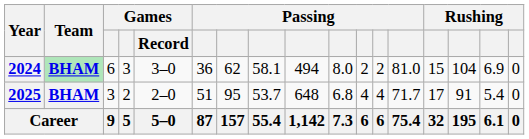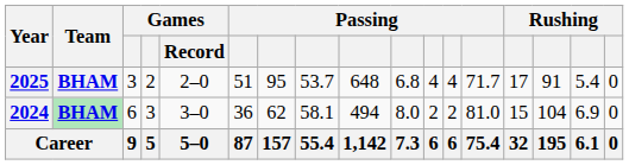 <table class="wikitable" style="text-align:center;">
 <tr>
 <th rowspan="2">Year</th>
 <th rowspan="2">Team</th>
 <th colspan="3">Games</th>
 <th colspan="8">Passing</th>
 <th colspan="4">Rushing</th>
 </tr>
 <tr>
 <th></th>
 <th></th>
 <th>Record</th>
 <th></th>
 <th></th>
 <th></th>
 <th></th>
 <th></th>
 <th></th>
 <th></th>
 <th></th>
 <th></th>
 <th></th>
 <th></th>
 <th></th>
 </tr>
 <tr>
+<th><a href='#'>2025</a></th>
+<th><a href='#'>BHAM</a></th>
+<td>3</td>
+<td>2</td>
+<td>2–0</td>
+<td>51</td>
+<td>95</td>
+<td>53.7</td>
+<td>648</td>
+<td>6.8</td>
+<td>4</td>
+<td>4</td>
+<td>71.7</td>
+<td>17</td>
+<td>91</td>
+<td>5.4</td>
+<td>0</td>
+</tr>
+<tr>
 <th><a href='#'>2024</a></th>
 <th style="background:#afe6ba;"><a href='#'>BHAM</a></th>
 <td>6</td>
 <td>3</td>
 <td>3–0</td>
 <td>36</td>
 <td>62</td>
 <td>58.1</td>
 <td>494</td>
 <td>8.0</td>
 <td>2</td>
 <td>2</td>
 <td>81.0</td>
 <td>15</td>
 <td>104</td>
 <td>6.9</td>
-<td>0</td>
-</tr>
-<tr>
-<th><a href='#'>2025</a></th>
-<th><a href='#'>BHAM</a></th>
-<td>3</td>
-<td>2</td>
-<td>2–0</td>
-<td>51</td>
-<td>95</td>
-<td>53.7</td>
-<td>648</td>
-<td>6.8</td>
-<td>4</td>
-<td>4</td>
-<td>71.7</td>
-<td>17</td>
-<td>91</td>
-<td>5.4</td>
 <td>0</td>
 </tr>
 <tr>
 <th colspan="2">Career</th>
 <th>9</th>
 <th>5</th>
 <th>5–0</th>
 <th>87</th>
 <th>157</th>
 <th>55.4</th>
 <th>1,142</th>
 <th>7.3</th>
 <th>6</th>
 <th>6</th>
 <th>75.4</th>
 <th>32</th>
 <th>195</th>
 <th>6.1</th>
 <th>0</th>
 </tr>
 </table>
